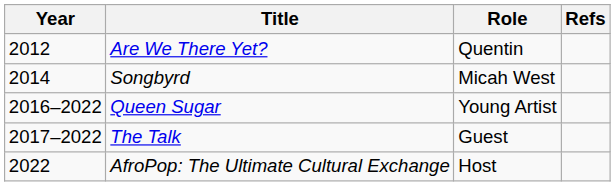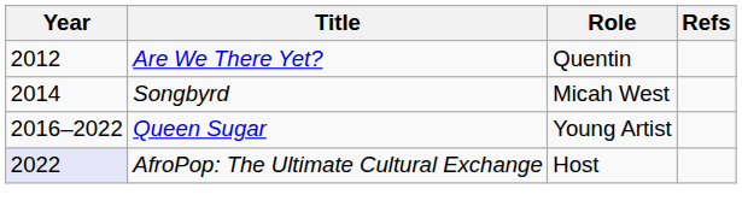 <table class="wikitable sortable">
 <tr>
 <th>Year</th>
 <th>Title</th>
 <th>Role</th>
 <th>Refs</th>
 </tr>
 <tr>
 <td>2012</td>
 <td><em><a href='#'>Are We There Yet?</a></em></td>
 <td>Quentin</td>
 <td></td>
 </tr>
 <tr>
 <td>2014</td>
 <td><em>Songbyrd</em></td>
 <td>Micah West</td>
 <td></td>
 </tr>
 <tr>
 <td>2016–2022</td>
 <td><em><a href='#'>Queen Sugar</a></em></td>
 <td>Young Artist</td>
 <td></td>
 </tr>
 <tr>
-<td>2017–2022</td>
-<td><em><a href='#'>The Talk</a></em></td>
-<td>Guest</td>
-<td></td>
-</tr>
-<tr>
-<td>2022</td>
+<td style="background: lavender;">2022</td>
 <td><em>AfroPop: The Ultimate Cultural Exchange</em></td>
 <td>Host</td>
 <td></td>
 </tr>
 </table>
